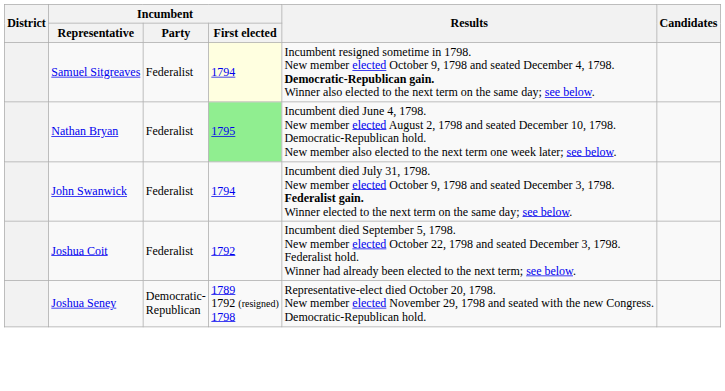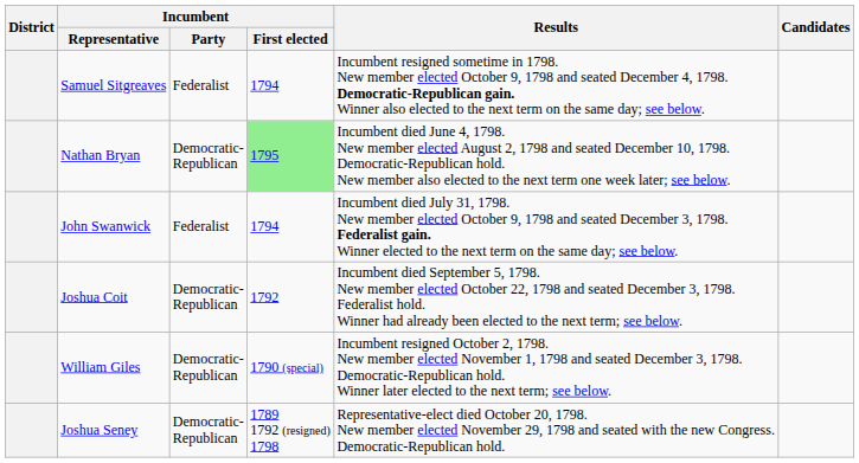 <table class=wikitable>
 <tr>
 <th rowspan=2>District</th>
 <th colspan=3>Incumbent</th>
 <th rowspan=2>Results</th>
 <th rowspan=2>Candidates</th>
 </tr>
 <tr>
 <th>Representative</th>
 <th>Party</th>
 <th>First elected</th>
 </tr>
 <tr>
 <th></th>
 <td><a href='#'>Samuel Sitgreaves</a></td>
 <td>Federalist</td>
-<td style="background: lightyellow;"><a href='#'>1794</a></td>
+<td><a href='#'>1794</a></td>
 <td>Incumbent resigned sometime in 1798.<br>New member <a href='#'>elected</a> October 9, 1798 and seated December 4, 1798.<br><strong>Democratic-Republican gain.</strong><br>Winner also elected to the next term on the same day; <a href='#'>see below</a>.</td>
 <td nowrap></td>
 </tr>
 <tr>
 <th></th>
 <td><a href='#'>Nathan Bryan</a></td>
-<td>Federalist</td>
+<td>Democratic-<br>Republican</td>
 <td style="background: lightgreen;"><a href='#'>1795</a></td>
 <td>Incumbent died June 4, 1798.<br>New member <a href='#'>elected</a> August 2, 1798 and seated December 10, 1798.<br>Democratic-Republican hold.<br>New member also elected to the next term one week later; <a href='#'>see below</a>.</td>
 <td nowrap></td>
 </tr>
 <tr>
 <th></th>
 <td><a href='#'>John Swanwick</a></td>
 <td>Federalist</td>
 <td><a href='#'>1794</a></td>
 <td>Incumbent died July 31, 1798.<br>New member <a href='#'>elected</a> October 9, 1798 and seated December 3, 1798.<br><strong>Federalist gain.</strong><br>Winner elected to the next term on the same day; <a href='#'>see below</a>.</td>
 <td nowrap></td>
 </tr>
 <tr>
 <th></th>
 <td><a href='#'>Joshua Coit</a></td>
-<td>Federalist</td>
+<td>Democratic-<br>Republican</td>
 <td><a href='#'>1792</a></td>
 <td>Incumbent died September 5, 1798.<br>New member <a href='#'>elected</a> October 22, 1798 and seated December 3, 1798.<br>Federalist hold.<br>Winner had already been elected to the next term; <a href='#'>see below</a>.</td>
+<td nowrap></td>
+</tr>
+<tr>
+<th></th>
+<td><a href='#'>William Giles</a></td>
+<td>Democratic-<br>Republican</td>
+<td><a href='#'>1790 <small>(special)</small></a></td>
+<td>Incumbent resigned October 2, 1798.<br>New member <a href='#'>elected</a> November 1, 1798 and seated December 3, 1798.<br>Democratic-Republican hold.<br>Winner later elected to the next term; <a href='#'>see below</a>.</td>
 <td nowrap></td>
 </tr>
 <tr>
 <th></th>
 <td><a href='#'>Joshua Seney</a></td>
 <td>Democratic-<br>Republican</td>
 <td><a href='#'>1789</a><br>1792 <small>(resigned)</small><br><a href='#'>1798</a></td>
 <td>Representative-elect died October 20, 1798.<br>New member <a href='#'>elected</a> November 29, 1798 and seated with the new Congress.<br>Democratic-Republican hold.</td>
 <td nowrap></td>
 </tr>
 </table>
